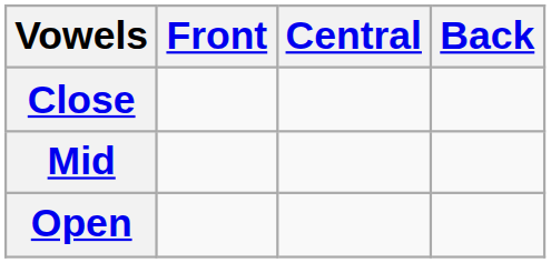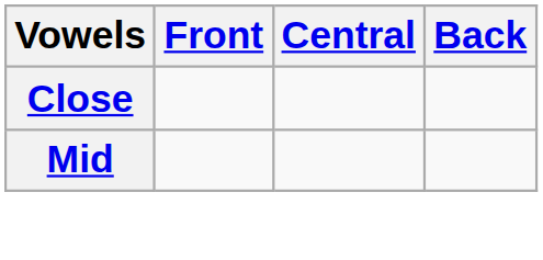 <table class="wikitable" style="text-align: center;">
 <tr>
 <th>Vowels</th>
 <th><a href='#'>Front</a></th>
 <th><a href='#'>Central</a></th>
 <th><a href='#'>Back</a></th>
 </tr>
 <tr>
 <th><a href='#'>Close</a></th>
 <td></td>
 <td></td>
 <td></td>
 </tr>
 <tr>
 <th><a href='#'>Mid</a></th>
 <td></td>
 <td></td>
 <td></td>
 </tr>
-<tr>
-<th><a href='#'>Open</a></th>
-<td></td>
-<td></td>
-<td></td>
-</tr>
 </table>
